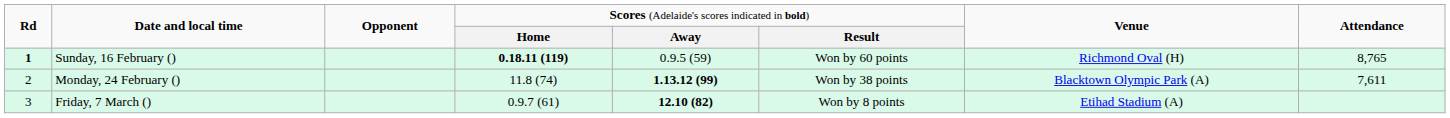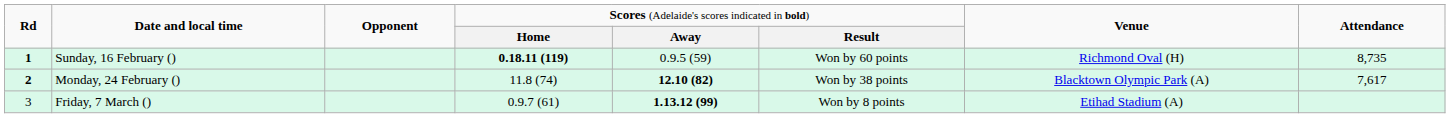 <table class="wikitable" style="font-size:90%; text-align:center; width: 100%; margin-left: auto; margin-right: auto;">
 <tr>
 <td rowspan=2><strong>Rd</strong></td>
 <td rowspan=2><strong>Date and local time</strong></td>
 <td rowspan=2><strong>Opponent</strong></td>
 <td colspan=3><strong>Scores</strong> <small>(Adelaide's scores indicated in <strong>bold</strong>)</small></td>
 <td rowspan=2><strong>Venue</strong></td>
 <td rowspan=2><strong>Attendance</strong></td>
 </tr>
 <tr>
 <th>Home</th>
 <th>Away</th>
 <th>Result</th>
 </tr>
 <tr style="background:#d9f9e9;">
 <td><strong>1</strong></td>
 <td align=left>Sunday, 16 February ()</td>
 <td align=left></td>
 <td><strong>0.18.11 (119)</strong></td>
 <td>0.9.5 (59)</td>
 <td>Won by 60 points</td>
 <td><a href='#'>Richmond Oval</a> (H)</td>
-<td>8,765</td>
+<td>8,735</td>
 </tr>
 <tr style="background:#d9f9e9;">
-<td>2</td>
+<td><strong>2</strong></td>
 <td align=left>Monday, 24 February ()</td>
 <td align=left></td>
 <td>11.8 (74)</td>
-<td><strong>1.13.12 (99)</strong></td>
+<td><strong>12.10 (82)</strong></td>
 <td>Won by 38 points</td>
 <td><a href='#'>Blacktown Olympic Park</a> (A)</td>
-<td>7,611</td>
+<td>7,617</td>
 </tr>
 <tr style="background:#d9f9e9;">
 <td>3</td>
 <td align=left>Friday, 7 March ()</td>
 <td align=left></td>
 <td>0.9.7 (61)</td>
-<td><strong>12.10 (82)</strong></td>
+<td><strong>1.13.12 (99)</strong></td>
 <td>Won by 8 points</td>
 <td><a href='#'>Etihad Stadium</a> (A)</td>
 <td></td>
 </tr>
 </table>
